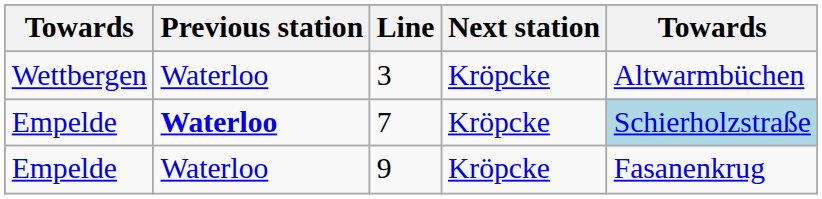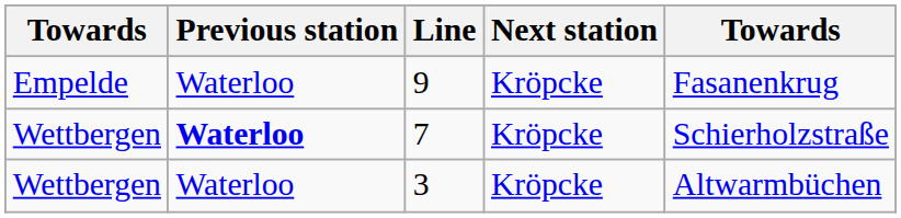 <table class="wikitable">
 <tr>
 <th>Towards</th>
 <th>Previous station</th>
 <th>Line</th>
 <th>Next station</th>
 <th>Towards</th>
 </tr>
 <tr>
+<td><a href='#'>Empelde</a></td>
+<td><a href='#'>Waterloo</a></td>
+<td>9</td>
+<td><a href='#'>Kröpcke</a></td>
+<td><a href='#'>Fasanenkrug</a></td>
+</tr>
+<tr>
+<td><a href='#'>Wettbergen</a></td>
+<td><strong><a href='#'>Waterloo</a></strong></td>
+<td>7</td>
+<td><a href='#'>Kröpcke</a></td>
+<td><a href='#'>Schierholzstraße</a></td>
+</tr>
+<tr>
 <td><a href='#'>Wettbergen</a></td>
 <td><a href='#'>Waterloo</a></td>
 <td>3</td>
 <td><a href='#'>Kröpcke</a></td>
 <td><a href='#'>Altwarmbüchen</a></td>
 </tr>
-<tr>
-<td><a href='#'>Empelde</a></td>
-<td><strong><a href='#'>Waterloo</a></strong></td>
-<td>7</td>
-<td><a href='#'>Kröpcke</a></td>
-<td style="background: lightblue;"><a href='#'>Schierholzstraße</a></td>
-</tr>
-<tr>
-<td><a href='#'>Empelde</a></td>
-<td><a href='#'>Waterloo</a></td>
-<td>9</td>
-<td><a href='#'>Kröpcke</a></td>
-<td><a href='#'>Fasanenkrug</a></td>
-</tr>
 </table>
